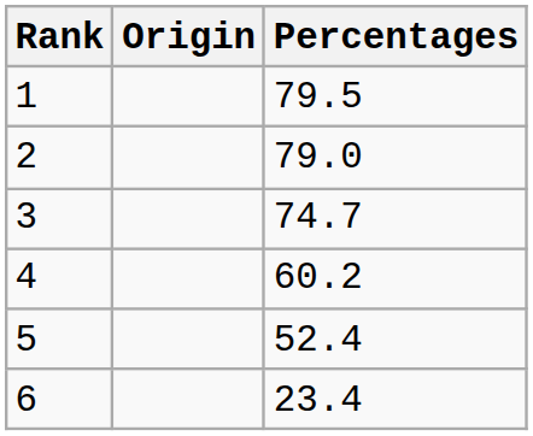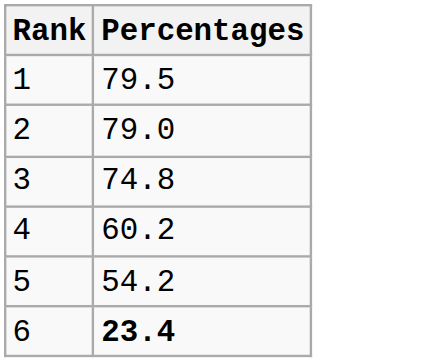 <table class="wikitable">
 <tr>
 <th>Rank</th>
-<th>Origin</th>
 <th>Percentages</th>
 </tr>
 <tr>
 <td>1</td>
-<td></td>
 <td>79.5</td>
 </tr>
 <tr>
 <td>2</td>
-<td></td>
 <td>79.0</td>
 </tr>
 <tr>
 <td>3</td>
-<td></td>
-<td>74.7</td>
+<td>74.8</td>
 </tr>
 <tr>
 <td>4</td>
-<td></td>
 <td>60.2</td>
 </tr>
 <tr>
 <td>5</td>
-<td></td>
-<td>52.4</td>
+<td>54.2</td>
 </tr>
 <tr>
 <td>6</td>
-<td></td>
-<td>23.4</td>
+<td><strong>23.4</strong></td>
 </tr>
 </table>
